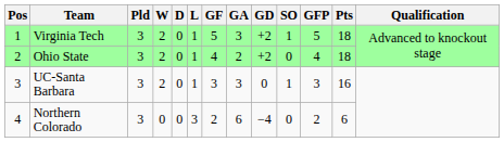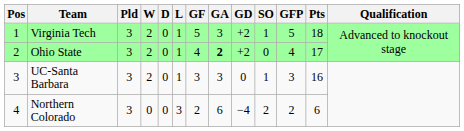 <table class="wikitable" style="text-align:center">
 <tr>
 <th>Pos</th>
 <th>Team</th>
 <th>Pld</th>
 <th>W</th>
 <th>D</th>
 <th>L</th>
 <th>GF</th>
 <th>GA</th>
 <th>GD</th>
 <th>SO</th>
 <th>GFP</th>
 <th>Pts</th>
 <th>Qualification</th>
 </tr>
 <tr bgcolor="#9eff9e">
 <td>1</td>
 <td style="text-align:left">Virginia Tech</td>
 <td>3</td>
 <td>2</td>
 <td>0</td>
 <td>1</td>
 <td>5</td>
 <td>3</td>
 <td>+2</td>
 <td>1</td>
 <td>5</td>
 <td>18</td>
 <td rowspan="2">Advanced to knockout stage</td>
 </tr>
 <tr bgcolor="#9eff9e">
 <td>2</td>
 <td style="text-align:left">Ohio State</td>
 <td>3</td>
 <td>2</td>
 <td>0</td>
 <td>1</td>
 <td>4</td>
-<td>2</td>
+<td><strong>2</strong></td>
 <td>+2</td>
 <td>0</td>
 <td>4</td>
-<td>18</td>
+<td>17</td>
 </tr>
 <tr>
 <td>3</td>
 <td style="text-align:left">UC-Santa Barbara</td>
 <td>3</td>
 <td>2</td>
 <td>0</td>
 <td>1</td>
 <td>3</td>
 <td>3</td>
 <td>0</td>
 <td>1</td>
 <td>3</td>
 <td>16</td>
 <td rowspan="2"></td>
 </tr>
 <tr>
 <td>4</td>
 <td style="text-align:left">Northern Colorado</td>
 <td>3</td>
 <td>0</td>
 <td>0</td>
 <td>3</td>
 <td>2</td>
 <td>6</td>
 <td>−4</td>
-<td>0</td>
+<td>2</td>
 <td>2</td>
 <td>6</td>
 </tr>
 </table>
